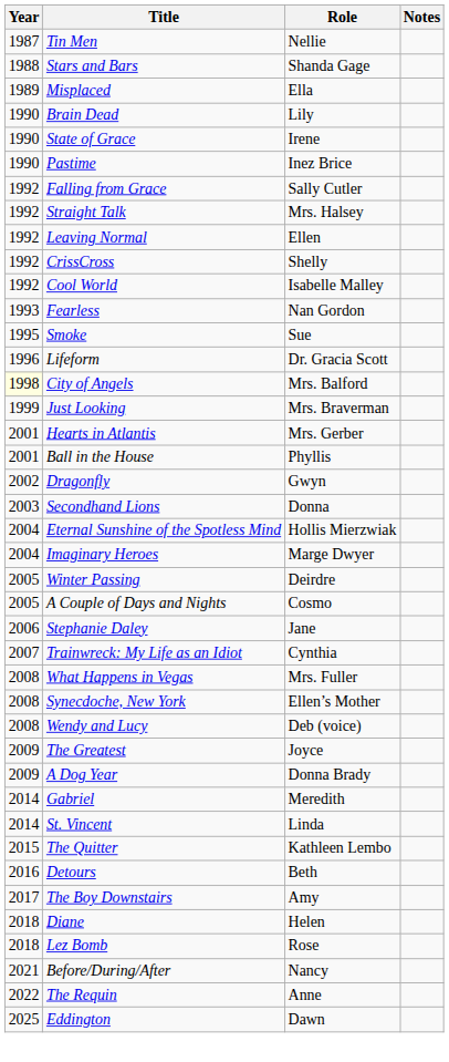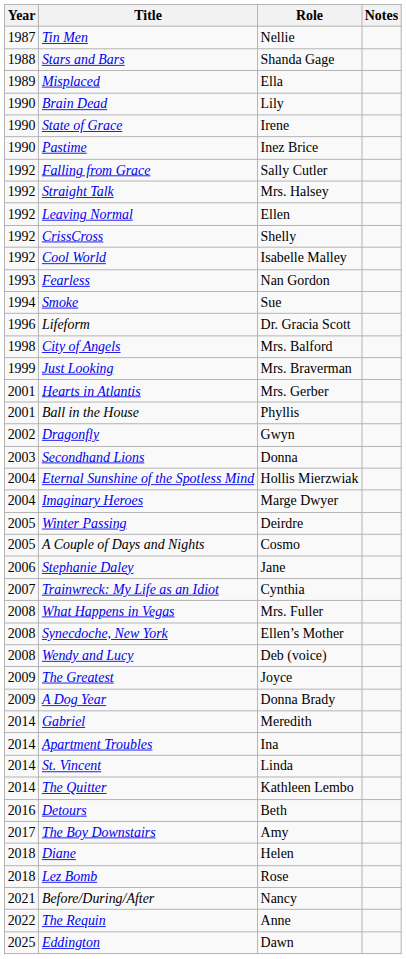 <table class="wikitable sortable">
 <tr>
 <th>Year</th>
 <th>Title</th>
 <th>Role</th>
 <th class="unsortable">Notes</th>
 </tr>
 <tr>
 <td>1987</td>
 <td><em><a href='#'>Tin Men</a></em></td>
 <td>Nellie</td>
 <td></td>
 </tr>
 <tr>
 <td>1988</td>
 <td><em><a href='#'>Stars and Bars</a></em></td>
 <td>Shanda Gage</td>
 <td></td>
 </tr>
 <tr>
 <td>1989</td>
 <td><em><a href='#'>Misplaced</a></em></td>
 <td>Ella</td>
 <td></td>
 </tr>
 <tr>
 <td>1990</td>
 <td><em><a href='#'>Brain Dead</a></em></td>
 <td>Lily</td>
 <td></td>
 </tr>
 <tr>
 <td>1990</td>
 <td><em><a href='#'>State of Grace</a></em></td>
 <td>Irene</td>
 <td></td>
 </tr>
 <tr>
 <td>1990</td>
 <td><em><a href='#'>Pastime</a></em></td>
 <td>Inez Brice</td>
 <td></td>
 </tr>
 <tr>
 <td>1992</td>
 <td><em><a href='#'>Falling from Grace</a></em></td>
 <td>Sally Cutler</td>
 <td></td>
 </tr>
 <tr>
 <td>1992</td>
 <td><em><a href='#'>Straight Talk</a></em></td>
 <td>Mrs. Halsey</td>
 <td></td>
 </tr>
 <tr>
 <td>1992</td>
 <td><em><a href='#'>Leaving Normal</a></em></td>
 <td>Ellen</td>
 <td></td>
 </tr>
 <tr>
 <td>1992</td>
 <td><em><a href='#'>CrissCross</a></em></td>
 <td>Shelly</td>
 <td></td>
 </tr>
 <tr>
 <td>1992</td>
 <td><em><a href='#'>Cool World</a></em></td>
 <td>Isabelle Malley</td>
 <td></td>
 </tr>
 <tr>
 <td>1993</td>
 <td><em><a href='#'>Fearless</a></em></td>
 <td>Nan Gordon</td>
 <td></td>
 </tr>
 <tr>
-<td>1995</td>
+<td>1994</td>
 <td><em><a href='#'>Smoke</a></em></td>
 <td>Sue</td>
 <td></td>
 </tr>
 <tr>
 <td>1996</td>
 <td><em>Lifeform</em></td>
 <td>Dr. Gracia Scott</td>
 <td></td>
 </tr>
 <tr>
-<td style="background: lightyellow;">1998</td>
+<td>1998</td>
 <td><em><a href='#'>City of Angels</a></em></td>
 <td>Mrs. Balford</td>
 <td></td>
 </tr>
 <tr>
 <td>1999</td>
 <td><em><a href='#'>Just Looking</a></em></td>
 <td>Mrs. Braverman</td>
 <td></td>
 </tr>
 <tr>
 <td>2001</td>
 <td><em><a href='#'>Hearts in Atlantis</a></em></td>
 <td>Mrs. Gerber</td>
 <td></td>
 </tr>
 <tr>
 <td>2001</td>
 <td><em>Ball in the House</em></td>
 <td>Phyllis</td>
 <td></td>
 </tr>
 <tr>
 <td>2002</td>
 <td><em><a href='#'>Dragonfly</a></em></td>
 <td>Gwyn</td>
 <td></td>
 </tr>
 <tr>
 <td>2003</td>
 <td><em><a href='#'>Secondhand Lions</a></em></td>
 <td>Donna</td>
 <td></td>
 </tr>
 <tr>
 <td>2004</td>
 <td><em><a href='#'>Eternal Sunshine of the Spotless Mind</a></em></td>
 <td>Hollis Mierzwiak</td>
 <td></td>
 </tr>
 <tr>
 <td>2004</td>
 <td><em><a href='#'>Imaginary Heroes</a></em></td>
 <td>Marge Dwyer</td>
 <td></td>
 </tr>
 <tr>
 <td>2005</td>
 <td><em><a href='#'>Winter Passing</a></em></td>
 <td>Deirdre</td>
 <td></td>
 </tr>
 <tr>
 <td>2005</td>
 <td><em>A Couple of Days and Nights</em></td>
 <td>Cosmo</td>
 <td></td>
 </tr>
 <tr>
 <td>2006</td>
 <td><em><a href='#'>Stephanie Daley</a></em></td>
 <td>Jane</td>
 <td></td>
 </tr>
 <tr>
 <td>2007</td>
 <td><em><a href='#'>Trainwreck: My Life as an Idiot</a></em></td>
 <td>Cynthia</td>
 <td></td>
 </tr>
 <tr>
 <td>2008</td>
 <td><em><a href='#'>What Happens in Vegas</a></em></td>
 <td>Mrs. Fuller</td>
 <td></td>
 </tr>
 <tr>
 <td>2008</td>
 <td><em><a href='#'>Synecdoche, New York</a></em></td>
 <td>Ellen’s Mother</td>
 <td></td>
 </tr>
 <tr>
 <td>2008</td>
 <td><em><a href='#'>Wendy and Lucy</a></em></td>
 <td>Deb (voice)</td>
 <td></td>
 </tr>
 <tr>
 <td>2009</td>
 <td><em><a href='#'>The Greatest</a></em></td>
 <td>Joyce</td>
 <td></td>
 </tr>
 <tr>
 <td>2009</td>
 <td><em><a href='#'>A Dog Year</a></em></td>
 <td>Donna Brady</td>
 <td></td>
 </tr>
 <tr>
 <td>2014</td>
 <td><em><a href='#'>Gabriel</a></em></td>
 <td>Meredith</td>
 <td></td>
 </tr>
 <tr>
 <td>2014</td>
+<td><em><a href='#'>Apartment Troubles</a></em></td>
+<td>Ina</td>
+<td></td>
+</tr>
+<tr>
+<td>2014</td>
 <td><em><a href='#'>St. Vincent</a></em></td>
 <td>Linda</td>
 <td></td>
 </tr>
 <tr>
-<td>2015</td>
+<td>2014</td>
 <td><em><a href='#'>The Quitter</a></em></td>
 <td>Kathleen Lembo</td>
 <td></td>
 </tr>
 <tr>
 <td>2016</td>
 <td><em><a href='#'>Detours</a></em></td>
 <td>Beth</td>
 <td></td>
 </tr>
 <tr>
 <td>2017</td>
 <td><em><a href='#'>The Boy Downstairs</a></em></td>
 <td>Amy</td>
 <td></td>
 </tr>
 <tr>
 <td>2018</td>
 <td><em><a href='#'>Diane</a></em></td>
 <td>Helen</td>
 <td></td>
 </tr>
 <tr>
 <td>2018</td>
 <td><em><a href='#'>Lez Bomb</a></em></td>
 <td>Rose</td>
 <td></td>
 </tr>
 <tr>
 <td>2021</td>
 <td><em>Before/During/After</em></td>
 <td>Nancy</td>
 <td></td>
 </tr>
 <tr>
 <td>2022</td>
 <td><em><a href='#'>The Requin</a></em></td>
 <td>Anne</td>
 <td></td>
 </tr>
 <tr>
 <td>2025</td>
 <td><em><a href='#'>Eddington</a></em></td>
 <td>Dawn</td>
 <td></td>
 </tr>
 </table>
